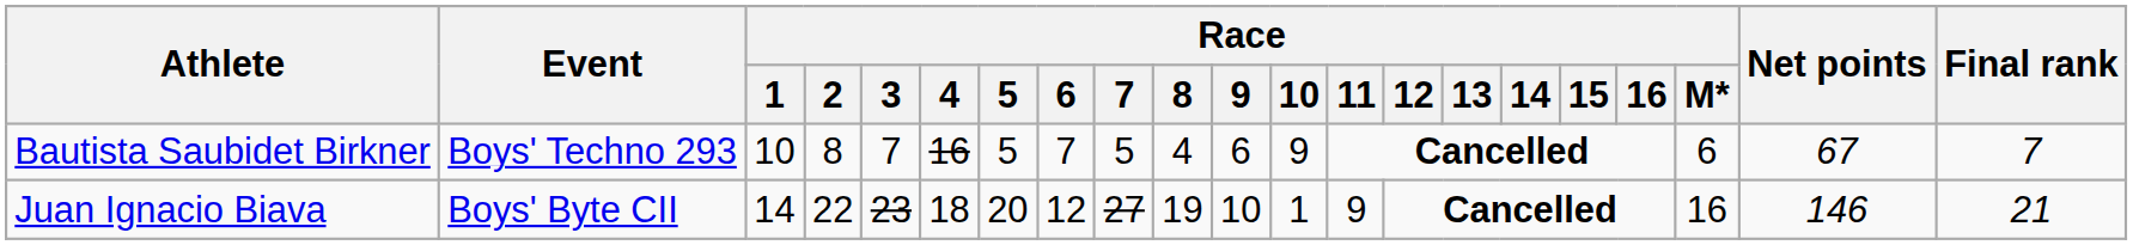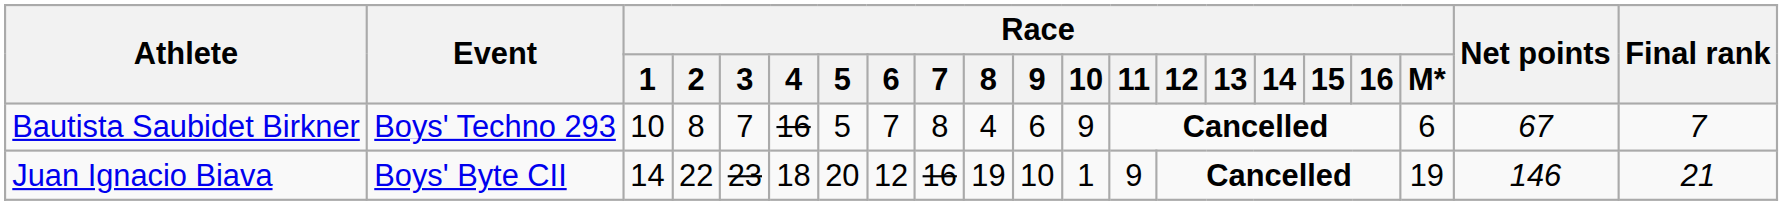 <table class="wikitable" border="1" style="font-size:90%">
 <tr>
 <th rowspan=2>Athlete</th>
 <th rowspan=2>Event</th>
 <th colspan=17>Race</th>
 <th rowspan=2>Net points</th>
 <th rowspan=2>Final rank</th>
 </tr>
 <tr>
 <th>1</th>
 <th>2</th>
 <th>3</th>
 <th>4</th>
 <th>5</th>
 <th>6</th>
 <th>7</th>
 <th>8</th>
 <th>9</th>
 <th>10</th>
 <th>11</th>
 <th>12</th>
 <th>13</th>
 <th>14</th>
 <th>15</th>
 <th>16</th>
 <th>M*</th>
 </tr>
 <tr>
 <td><a href='#'>Bautista Saubidet Birkner</a></td>
 <td><a href='#'>Boys' Techno 293</a></td>
 <td align="center">10</td>
 <td align="center">8</td>
 <td align="center">7</td>
 <td align="center"><s>16</s></td>
 <td align="center">5</td>
 <td align="center">7</td>
-<td align="center">5</td>
+<td align="center">8</td>
 <td align="center">4</td>
 <td align="center">6</td>
 <td align="center">9</td>
 <td colspan ="6" align="center"><strong>Cancelled</strong></td>
 <td align="center">6</td>
 <td align="center"><em>67</em></td>
 <td align="center"><em>7</em></td>
 </tr>
 <tr>
 <td><a href='#'>Juan Ignacio Biava</a></td>
 <td><a href='#'>Boys' Byte CII</a></td>
 <td align="center">14</td>
 <td align="center">22</td>
 <td align="center"><s>23</s></td>
 <td align="center">18</td>
 <td align="center">20</td>
 <td align="center">12</td>
-<td align="center"><s>27</s></td>
+<td align="center"><s>16</s></td>
 <td align="center">19</td>
 <td align="center">10</td>
 <td align="center">1</td>
 <td align="center">9</td>
 <td colspan ="5" align="center"><strong>Cancelled</strong></td>
-<td align="center">16</td>
+<td align="center">19</td>
 <td align="center"><em>146</em></td>
 <td align="center"><em>21</em></td>
 </tr>
 </table>
